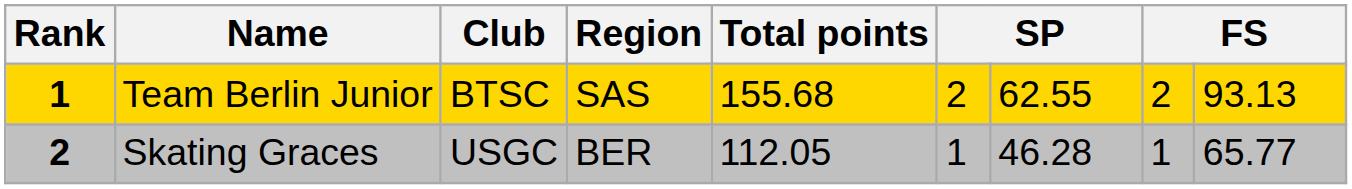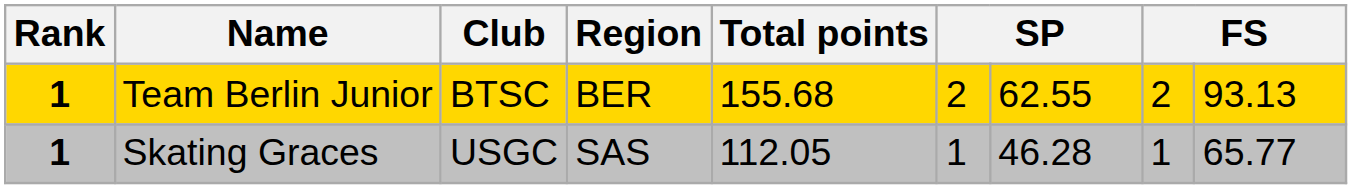 <table class="wikitable">
 <tr>
 <th>Rank</th>
 <th>Name</th>
 <th>Club</th>
 <th>Region</th>
 <th>Total points</th>
 <th colspan="2" width="80px">SP</th>
 <th colspan="2" width="80px">FS</th>
 </tr>
 <tr bgcolor="gold">
 <td align="center"><strong>1</strong></td>
 <td>Team Berlin Junior</td>
 <td>BTSC</td>
-<td>SAS</td>
+<td>BER</td>
 <td>155.68</td>
 <td>2</td>
 <td>62.55</td>
 <td>2</td>
 <td>93.13</td>
 </tr>
 <tr bgcolor="silver">
-<td align="center"><strong>2</strong></td>
+<td align="center"><strong>1</strong></td>
 <td>Skating Graces</td>
 <td>USGC</td>
-<td>BER</td>
+<td>SAS</td>
 <td>112.05</td>
 <td>1</td>
 <td>46.28</td>
 <td>1</td>
 <td>65.77</td>
 </tr>
 </table>
